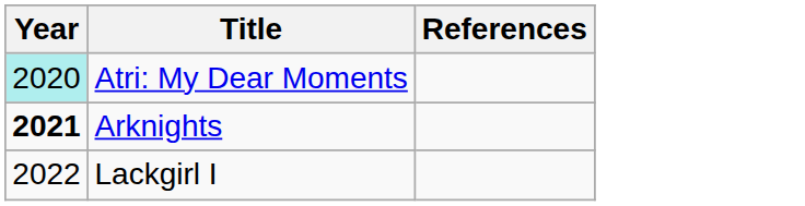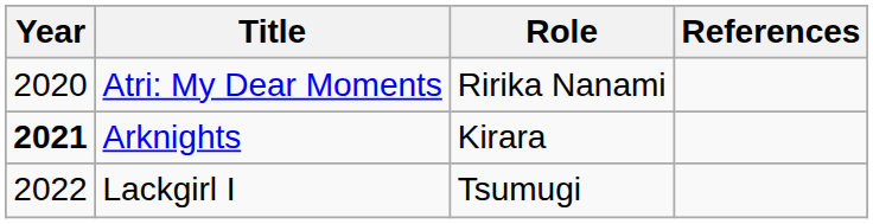 <table class="wikitable">
 <tr>
 <th>Year</th>
 <th>Title</th>
+<th>Role</th>
 <th>References</th>
 </tr>
 <tr>
-<td style="background: paleturquoise;">2020</td>
+<td>2020</td>
 <td><a href='#'>Atri: My Dear Moments</a></td>
+<td>Ririka Nanami</td>
 <td></td>
 </tr>
 <tr>
 <td><strong>2021</strong></td>
 <td><a href='#'>Arknights</a></td>
+<td>Kirara</td>
 <td></td>
 </tr>
 <tr>
 <td>2022</td>
 <td>Lackgirl I</td>
+<td>Tsumugi</td>
 <td></td>
 </tr>
 </table>
